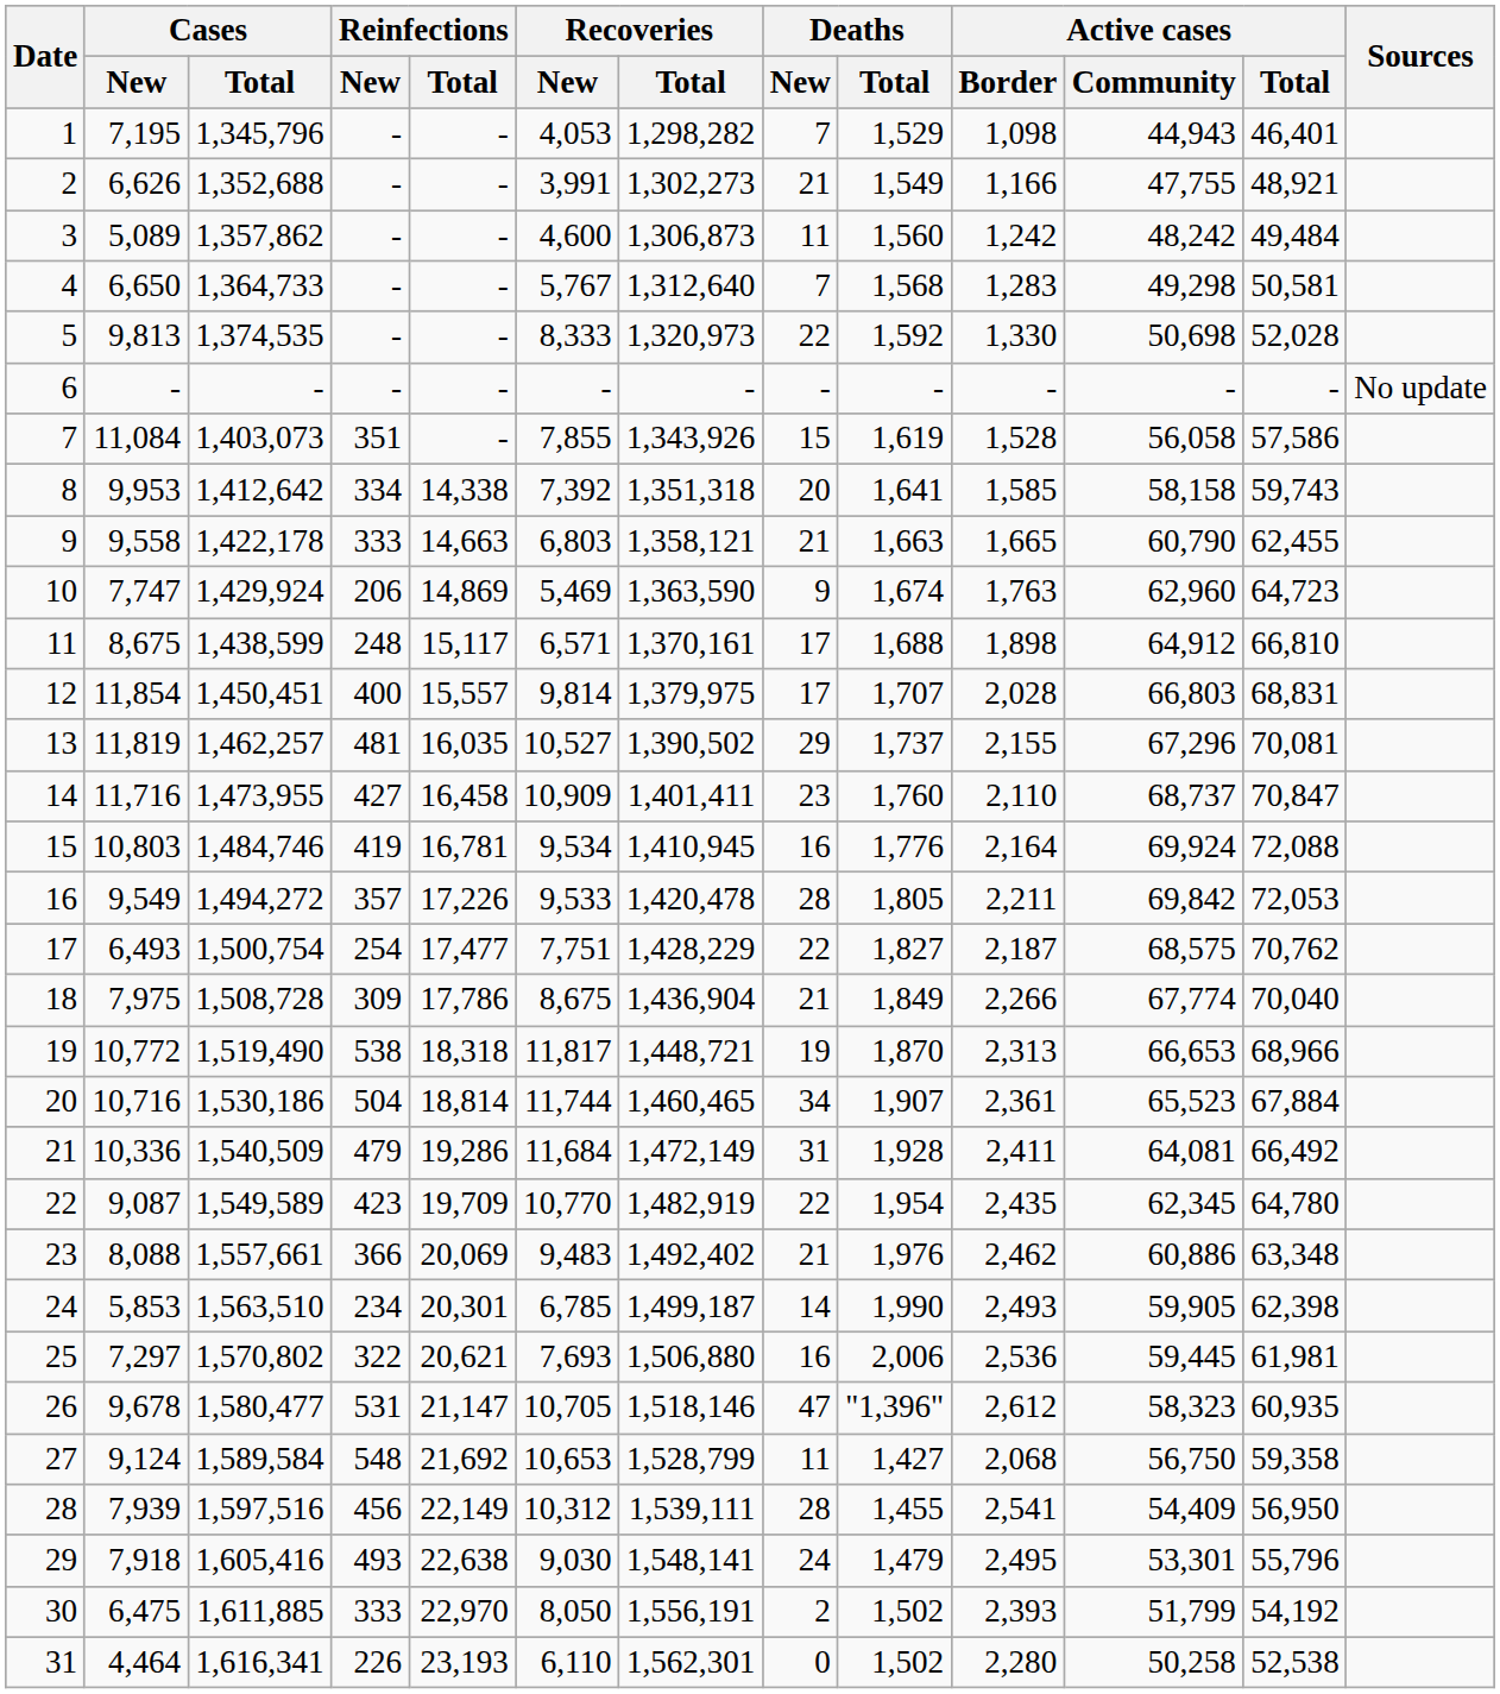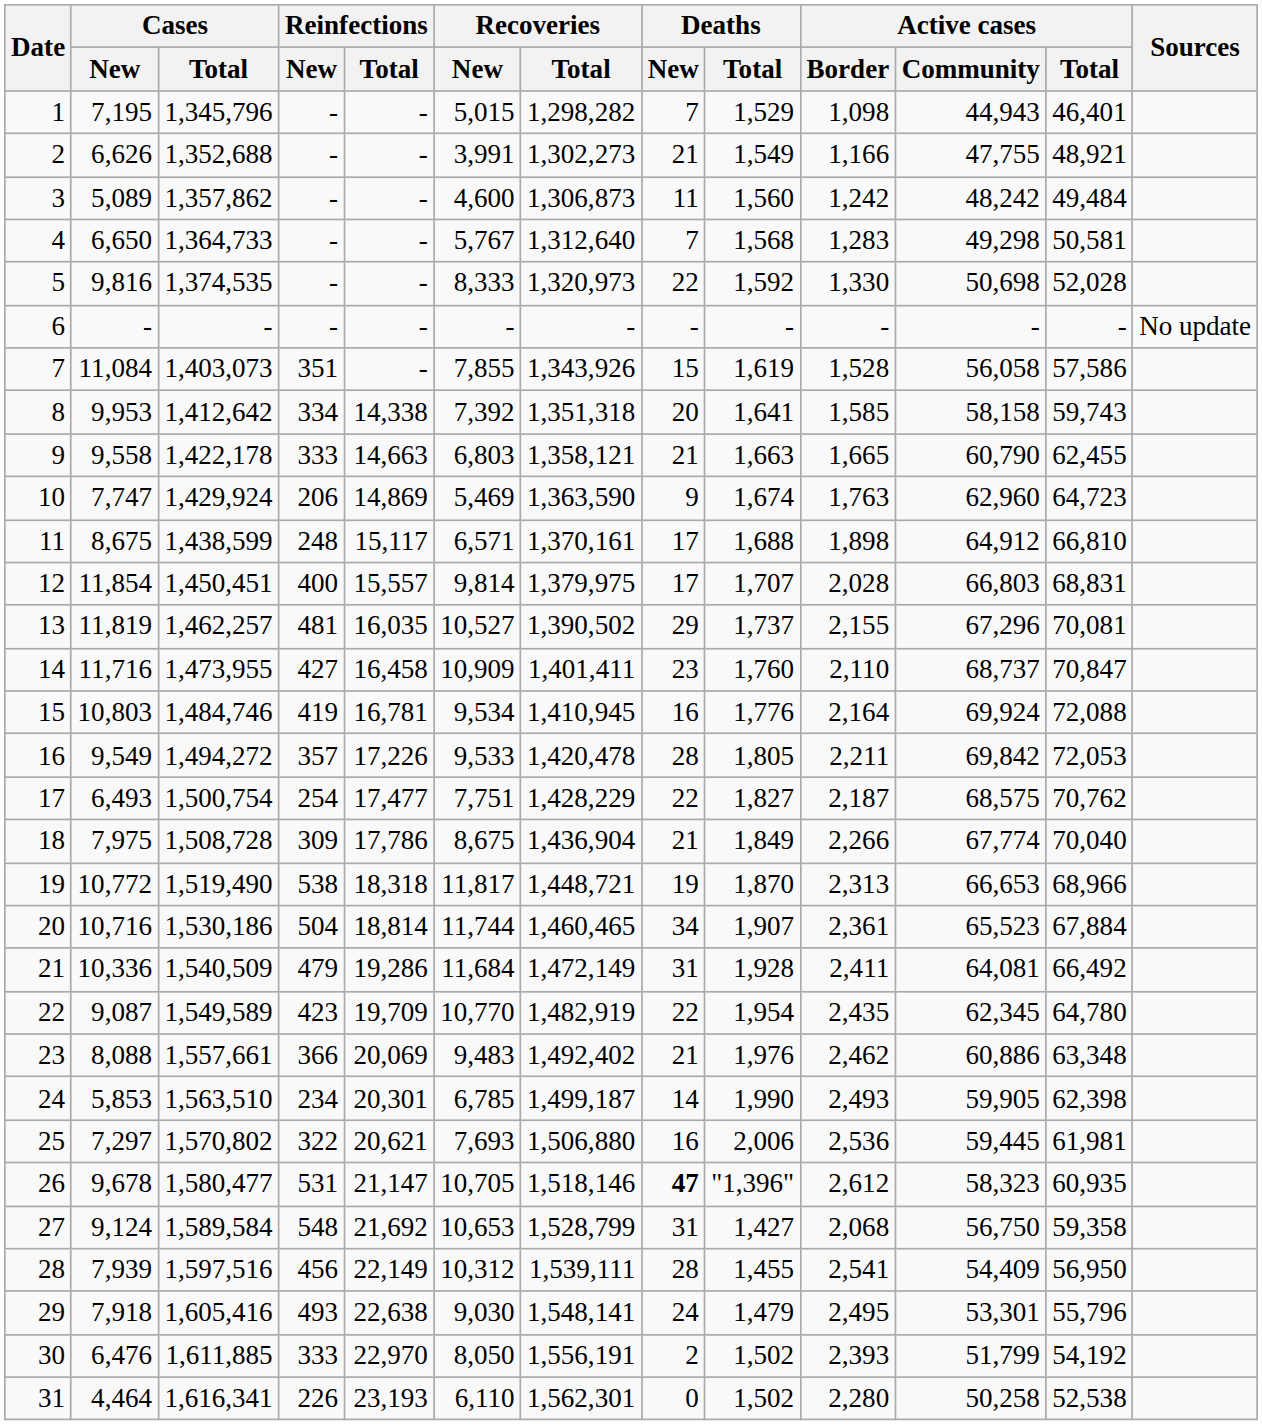 <table class="wikitable sortable mw-collapsible mw-collapsed sticky-header-multi sort-under" style="text-align:right;">
 <tr>
 <th rowspan=2>Date</th>
 <th colspan=2>Cases</th>
 <th colspan=2>Reinfections</th>
 <th colspan=2>Recoveries</th>
 <th colspan=2>Deaths</th>
 <th colspan=3>Active cases</th>
 <th rowspan=2 class="unsortable">Sources</th>
 </tr>
 <tr>
 <th>New</th>
 <th>Total</th>
 <th>New</th>
 <th>Total</th>
 <th>New</th>
 <th>Total</th>
 <th>New</th>
 <th>Total</th>
 <th>Border</th>
 <th>Community</th>
 <th>Total</th>
 </tr>
 <tr>
 <td>1</td>
 <td>7,195</td>
 <td>1,345,796</td>
 <td>-</td>
 <td>-</td>
-<td>4,053</td>
+<td>5,015</td>
 <td>1,298,282</td>
 <td>7</td>
 <td>1,529</td>
 <td>1,098</td>
 <td>44,943</td>
 <td>46,401</td>
 <td></td>
 </tr>
 <tr>
 <td>2</td>
 <td>6,626</td>
 <td>1,352,688</td>
 <td>-</td>
 <td>-</td>
 <td>3,991</td>
 <td>1,302,273</td>
 <td>21</td>
 <td>1,549</td>
 <td>1,166</td>
 <td>47,755</td>
 <td>48,921</td>
 <td></td>
 </tr>
 <tr>
 <td>3</td>
 <td>5,089</td>
 <td>1,357,862</td>
 <td>-</td>
 <td>-</td>
 <td>4,600</td>
 <td>1,306,873</td>
 <td>11</td>
 <td>1,560</td>
 <td>1,242</td>
 <td>48,242</td>
 <td>49,484</td>
 <td></td>
 </tr>
 <tr>
 <td>4</td>
 <td>6,650</td>
 <td>1,364,733</td>
 <td>-</td>
 <td>-</td>
 <td>5,767</td>
 <td>1,312,640</td>
 <td>7</td>
 <td>1,568</td>
 <td>1,283</td>
 <td>49,298</td>
 <td>50,581</td>
 <td></td>
 </tr>
 <tr>
 <td>5</td>
-<td>9,813</td>
+<td>9,816</td>
 <td>1,374,535</td>
 <td>-</td>
 <td>-</td>
 <td>8,333</td>
 <td>1,320,973</td>
 <td>22</td>
 <td>1,592</td>
 <td>1,330</td>
 <td>50,698</td>
 <td>52,028</td>
 <td></td>
 </tr>
 <tr>
 <td>6</td>
 <td>-</td>
 <td>-</td>
 <td>-</td>
 <td>-</td>
 <td>-</td>
 <td>-</td>
 <td>-</td>
 <td>-</td>
 <td>-</td>
 <td>-</td>
 <td>-</td>
 <td>No update</td>
 </tr>
 <tr>
 <td>7</td>
 <td>11,084</td>
 <td>1,403,073</td>
 <td>351</td>
 <td>-</td>
 <td>7,855</td>
 <td>1,343,926</td>
 <td>15</td>
 <td>1,619</td>
 <td>1,528</td>
 <td>56,058</td>
 <td>57,586</td>
 <td></td>
 </tr>
 <tr>
 <td>8</td>
 <td>9,953</td>
 <td>1,412,642</td>
 <td>334</td>
 <td>14,338</td>
 <td>7,392</td>
 <td>1,351,318</td>
 <td>20</td>
 <td>1,641</td>
 <td>1,585</td>
 <td>58,158</td>
 <td>59,743</td>
 <td></td>
 </tr>
 <tr>
 <td>9</td>
 <td>9,558</td>
 <td>1,422,178</td>
 <td>333</td>
 <td>14,663</td>
 <td>6,803</td>
 <td>1,358,121</td>
 <td>21</td>
 <td>1,663</td>
 <td>1,665</td>
 <td>60,790</td>
 <td>62,455</td>
 <td></td>
 </tr>
 <tr>
 <td>10</td>
 <td>7,747</td>
 <td>1,429,924</td>
 <td>206</td>
 <td>14,869</td>
 <td>5,469</td>
 <td>1,363,590</td>
 <td>9</td>
 <td>1,674</td>
 <td>1,763</td>
 <td>62,960</td>
 <td>64,723</td>
 <td></td>
 </tr>
 <tr>
 <td>11</td>
 <td>8,675</td>
 <td>1,438,599</td>
 <td>248</td>
 <td>15,117</td>
 <td>6,571</td>
 <td>1,370,161</td>
 <td>17</td>
 <td>1,688</td>
 <td>1,898</td>
 <td>64,912</td>
 <td>66,810</td>
 <td></td>
 </tr>
 <tr>
 <td>12</td>
 <td>11,854</td>
 <td>1,450,451</td>
 <td>400</td>
 <td>15,557</td>
 <td>9,814</td>
 <td>1,379,975</td>
 <td>17</td>
 <td>1,707</td>
 <td>2,028</td>
 <td>66,803</td>
 <td>68,831</td>
 <td></td>
 </tr>
 <tr>
 <td>13</td>
 <td>11,819</td>
 <td>1,462,257</td>
 <td>481</td>
 <td>16,035</td>
 <td>10,527</td>
 <td>1,390,502</td>
 <td>29</td>
 <td>1,737</td>
 <td>2,155</td>
 <td>67,296</td>
 <td>70,081</td>
 <td></td>
 </tr>
 <tr>
 <td>14</td>
 <td>11,716</td>
 <td>1,473,955</td>
 <td>427</td>
 <td>16,458</td>
 <td>10,909</td>
 <td>1,401,411</td>
 <td>23</td>
 <td>1,760</td>
 <td>2,110</td>
 <td>68,737</td>
 <td>70,847</td>
 <td></td>
 </tr>
 <tr>
 <td>15</td>
 <td>10,803</td>
 <td>1,484,746</td>
 <td>419</td>
 <td>16,781</td>
 <td>9,534</td>
 <td>1,410,945</td>
 <td>16</td>
 <td>1,776</td>
 <td>2,164</td>
 <td>69,924</td>
 <td>72,088</td>
 <td></td>
 </tr>
 <tr>
 <td>16</td>
 <td>9,549</td>
 <td>1,494,272</td>
 <td>357</td>
 <td>17,226</td>
 <td>9,533</td>
 <td>1,420,478</td>
 <td>28</td>
 <td>1,805</td>
 <td>2,211</td>
 <td>69,842</td>
 <td>72,053</td>
 <td></td>
 </tr>
 <tr>
 <td>17</td>
 <td>6,493</td>
 <td>1,500,754</td>
 <td>254</td>
 <td>17,477</td>
 <td>7,751</td>
 <td>1,428,229</td>
 <td>22</td>
 <td>1,827</td>
 <td>2,187</td>
 <td>68,575</td>
 <td>70,762</td>
 <td></td>
 </tr>
 <tr>
 <td>18</td>
 <td>7,975</td>
 <td>1,508,728</td>
 <td>309</td>
 <td>17,786</td>
 <td>8,675</td>
 <td>1,436,904</td>
 <td>21</td>
 <td>1,849</td>
 <td>2,266</td>
 <td>67,774</td>
 <td>70,040</td>
 <td></td>
 </tr>
 <tr>
 <td>19</td>
 <td>10,772</td>
 <td>1,519,490</td>
 <td>538</td>
 <td>18,318</td>
 <td>11,817</td>
 <td>1,448,721</td>
 <td>19</td>
 <td>1,870</td>
 <td>2,313</td>
 <td>66,653</td>
 <td>68,966</td>
 <td></td>
 </tr>
 <tr>
 <td>20</td>
 <td>10,716</td>
 <td>1,530,186</td>
 <td>504</td>
 <td>18,814</td>
 <td>11,744</td>
 <td>1,460,465</td>
 <td>34</td>
 <td>1,907</td>
 <td>2,361</td>
 <td>65,523</td>
 <td>67,884</td>
 <td></td>
 </tr>
 <tr>
 <td>21</td>
 <td>10,336</td>
 <td>1,540,509</td>
 <td>479</td>
 <td>19,286</td>
 <td>11,684</td>
 <td>1,472,149</td>
 <td>31</td>
 <td>1,928</td>
 <td>2,411</td>
 <td>64,081</td>
 <td>66,492</td>
 <td></td>
 </tr>
 <tr>
 <td>22</td>
 <td>9,087</td>
 <td>1,549,589</td>
 <td>423</td>
 <td>19,709</td>
 <td>10,770</td>
 <td>1,482,919</td>
 <td>22</td>
 <td>1,954</td>
 <td>2,435</td>
 <td>62,345</td>
 <td>64,780</td>
 <td></td>
 </tr>
 <tr>
 <td>23</td>
 <td>8,088</td>
 <td>1,557,661</td>
 <td>366</td>
 <td>20,069</td>
 <td>9,483</td>
 <td>1,492,402</td>
 <td>21</td>
 <td>1,976</td>
 <td>2,462</td>
 <td>60,886</td>
 <td>63,348</td>
 <td></td>
 </tr>
 <tr>
 <td>24</td>
 <td>5,853</td>
 <td>1,563,510</td>
 <td>234</td>
 <td>20,301</td>
 <td>6,785</td>
 <td>1,499,187</td>
 <td>14</td>
 <td>1,990</td>
 <td>2,493</td>
 <td>59,905</td>
 <td>62,398</td>
 <td></td>
 </tr>
 <tr>
 <td>25</td>
 <td>7,297</td>
 <td>1,570,802</td>
 <td>322</td>
 <td>20,621</td>
 <td>7,693</td>
 <td>1,506,880</td>
 <td>16</td>
 <td>2,006</td>
 <td>2,536</td>
 <td>59,445</td>
 <td>61,981</td>
 <td></td>
 </tr>
 <tr>
 <td>26</td>
 <td>9,678</td>
 <td>1,580,477</td>
 <td>531</td>
 <td>21,147</td>
 <td>10,705</td>
 <td>1,518,146</td>
-<td>47</td>
+<td><strong>47</strong></td>
 <td>"1,396"</td>
 <td>2,612</td>
 <td>58,323</td>
 <td>60,935</td>
 <td></td>
 </tr>
 <tr>
 <td>27</td>
 <td>9,124</td>
 <td>1,589,584</td>
 <td>548</td>
 <td>21,692</td>
 <td>10,653</td>
 <td>1,528,799</td>
-<td>11</td>
+<td>31</td>
 <td>1,427</td>
 <td>2,068</td>
 <td>56,750</td>
 <td>59,358</td>
 <td></td>
 </tr>
 <tr>
 <td>28</td>
 <td>7,939</td>
 <td>1,597,516</td>
 <td>456</td>
 <td>22,149</td>
 <td>10,312</td>
 <td>1,539,111</td>
 <td>28</td>
 <td>1,455</td>
 <td>2,541</td>
 <td>54,409</td>
 <td>56,950</td>
 <td></td>
 </tr>
 <tr>
 <td>29</td>
 <td>7,918</td>
 <td>1,605,416</td>
 <td>493</td>
 <td>22,638</td>
 <td>9,030</td>
 <td>1,548,141</td>
 <td>24</td>
 <td>1,479</td>
 <td>2,495</td>
 <td>53,301</td>
 <td>55,796</td>
 <td></td>
 </tr>
 <tr>
 <td>30</td>
-<td>6,475</td>
+<td>6,476</td>
 <td>1,611,885</td>
 <td>333</td>
 <td>22,970</td>
 <td>8,050</td>
 <td>1,556,191</td>
 <td>2</td>
 <td>1,502</td>
 <td>2,393</td>
 <td>51,799</td>
 <td>54,192</td>
 <td></td>
 </tr>
 <tr>
 <td>31</td>
 <td>4,464</td>
 <td>1,616,341</td>
 <td>226</td>
 <td>23,193</td>
 <td>6,110</td>
 <td>1,562,301</td>
 <td>0</td>
 <td>1,502</td>
 <td>2,280</td>
 <td>50,258</td>
 <td>52,538</td>
 <td></td>
 </tr>
 </table>
